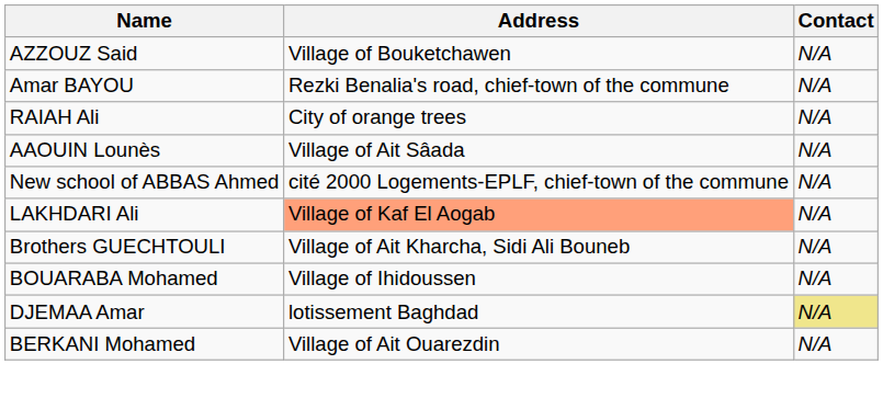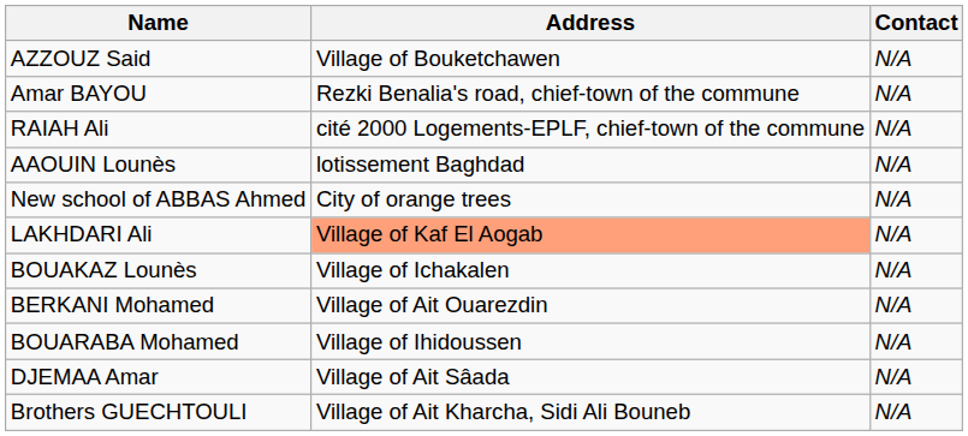 <table class="wikitable">
 <tr>
 <th>Name</th>
 <th>Address</th>
 <th>Contact</th>
 </tr>
 <tr>
 <td>AZZOUZ Said</td>
 <td>Village of Bouketchawen</td>
 <td><em>N/A</em></td>
 </tr>
 <tr>
 <td>Amar BAYOU</td>
 <td>Rezki Benalia's road, chief-town of the commune</td>
 <td><em>N/A</em></td>
 </tr>
 <tr>
 <td>RAIAH Ali</td>
-<td>City of orange trees</td>
+<td>cité 2000 Logements-EPLF, chief-town of the commune</td>
 <td><em>N/A</em></td>
 </tr>
 <tr>
 <td>AAOUIN Lounès</td>
-<td>Village of Ait Sâada</td>
+<td>lotissement Baghdad</td>
 <td><em>N/A</em></td>
 </tr>
 <tr>
 <td>New school of ABBAS Ahmed</td>
-<td>cité 2000 Logements-EPLF, chief-town of the commune</td>
+<td>City of orange trees</td>
 <td><em>N/A</em></td>
 </tr>
 <tr>
 <td>LAKHDARI Ali</td>
 <td style="background: lightsalmon;">Village of Kaf El Aogab</td>
 <td><em>N/A</em></td>
 </tr>
 <tr>
-<td>Brothers GUECHTOULI</td>
-<td>Village of Ait Kharcha, Sidi Ali Bouneb</td>
+<td>BOUAKAZ Lounès</td>
+<td>Village of Ichakalen</td>
+<td><em>N/A</em></td>
+</tr>
+<tr>
+<td>BERKANI Mohamed</td>
+<td>Village of Ait Ouarezdin</td>
 <td><em>N/A</em></td>
 </tr>
 <tr>
 <td>BOUARABA Mohamed</td>
 <td>Village of Ihidoussen</td>
 <td><em>N/A</em></td>
 </tr>
 <tr>
 <td>DJEMAA Amar</td>
-<td>lotissement Baghdad</td>
-<td style="background: khaki;"><em>N/A</em></td>
+<td>Village of Ait Sâada</td>
+<td><em>N/A</em></td>
 </tr>
 <tr>
-<td>BERKANI Mohamed</td>
-<td>Village of Ait Ouarezdin</td>
+<td>Brothers GUECHTOULI</td>
+<td>Village of Ait Kharcha, Sidi Ali Bouneb</td>
 <td><em>N/A</em></td>
 </tr>
 </table>
